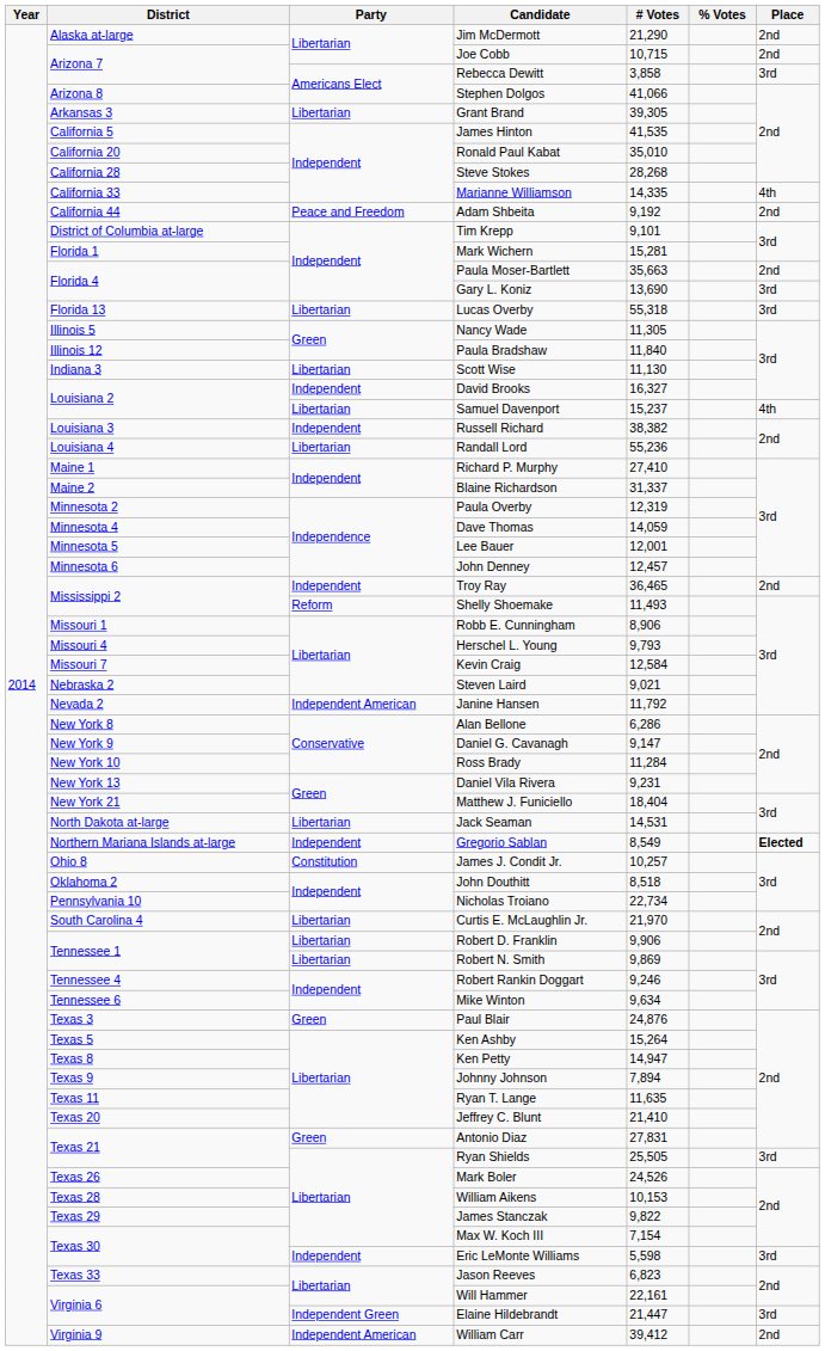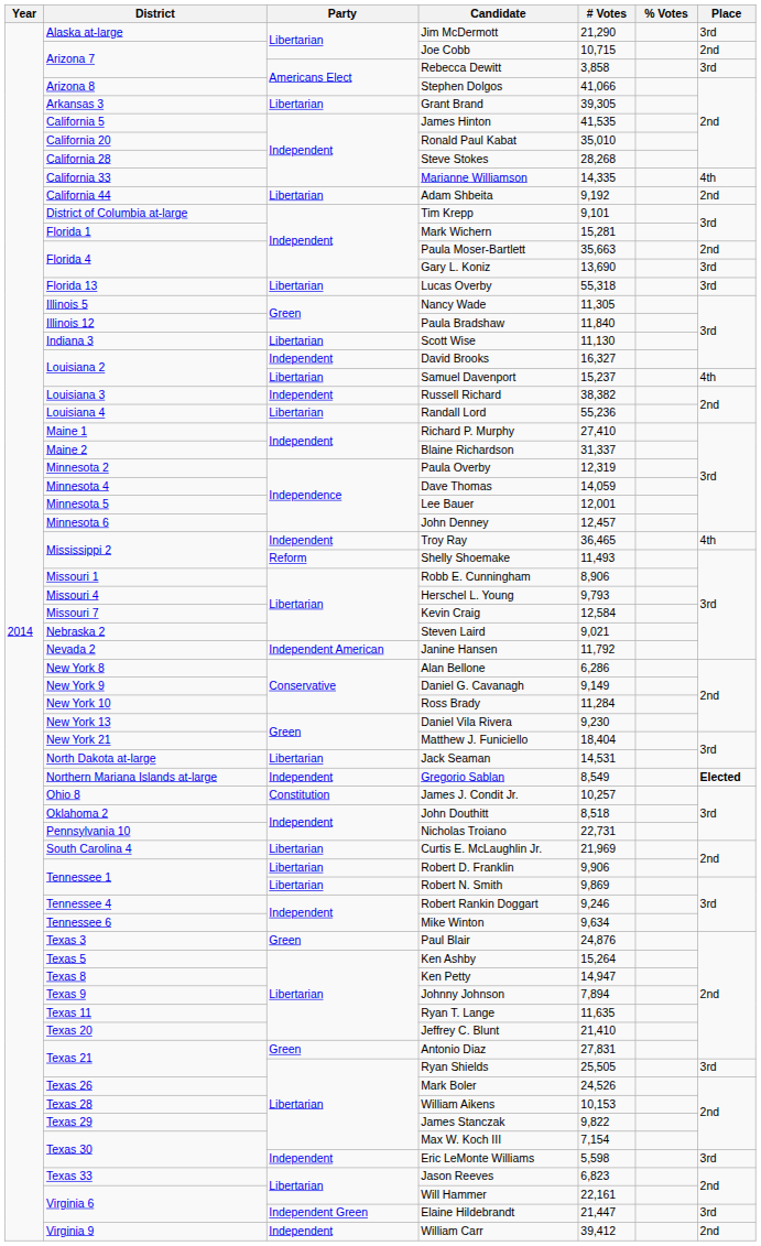 <table class="wikitable sortable collapsible collapsed sortable" style="width:1050px">
 <tr>
 <th>Year</th>
 <th>District</th>
 <th>Party</th>
 <th>Candidate</th>
 <th># Votes</th>
 <th>% Votes</th>
 <th>Place</th>
 </tr>
 <tr>
 <td rowspan=67><a href='#'>2014</a></td>
 <td><a href='#'>Alaska at-large</a></td>
 <td rowspan=2><a href='#'>Libertarian</a></td>
 <td>Jim McDermott</td>
 <td>21,290</td>
 <td></td>
-<td>2nd</td>
+<td>3rd</td>
 </tr>
 <tr>
 <td rowspan=2><a href='#'>Arizona 7</a></td>
 <td>Joe Cobb</td>
 <td>10,715</td>
 <td></td>
 <td>2nd</td>
 </tr>
 <tr>
 <td rowspan=2><a href='#'>Americans Elect</a></td>
 <td>Rebecca Dewitt</td>
 <td>3,858</td>
 <td></td>
 <td>3rd</td>
 </tr>
 <tr>
 <td><a href='#'>Arizona 8</a></td>
 <td>Stephen Dolgos</td>
 <td>41,066</td>
 <td></td>
 <td rowspan=5>2nd</td>
 </tr>
 <tr>
 <td><a href='#'>Arkansas 3</a></td>
 <td><a href='#'>Libertarian</a></td>
 <td>Grant Brand</td>
 <td>39,305</td>
 <td></td>
 </tr>
 <tr>
 <td><a href='#'>California 5</a></td>
 <td rowspan=4><a href='#'>Independent</a></td>
 <td>James Hinton</td>
 <td>41,535</td>
 <td></td>
 </tr>
 <tr>
 <td><a href='#'>California 20</a></td>
 <td>Ronald Paul Kabat</td>
 <td>35,010</td>
 <td></td>
 </tr>
 <tr>
 <td><a href='#'>California 28</a></td>
 <td>Steve Stokes</td>
 <td>28,268</td>
 <td></td>
 </tr>
 <tr>
 <td><a href='#'>California 33</a></td>
 <td><a href='#'>Marianne Williamson</a></td>
 <td>14,335</td>
 <td></td>
 <td>4th</td>
 </tr>
 <tr>
 <td><a href='#'>California 44</a></td>
-<td><a href='#'>Peace and Freedom</a></td>
+<td><a href='#'>Libertarian</a></td>
 <td>Adam Shbeita</td>
 <td>9,192</td>
 <td></td>
 <td>2nd</td>
 </tr>
 <tr>
 <td><a href='#'>District of Columbia at-large</a></td>
 <td rowspan=4><a href='#'>Independent</a></td>
 <td>Tim Krepp</td>
 <td>9,101</td>
 <td></td>
 <td rowspan=2>3rd</td>
 </tr>
 <tr>
 <td><a href='#'>Florida 1</a></td>
 <td>Mark Wichern</td>
 <td>15,281</td>
 <td></td>
 </tr>
 <tr>
 <td rowspan=2><a href='#'>Florida 4</a></td>
 <td>Paula Moser-Bartlett</td>
 <td>35,663</td>
 <td></td>
 <td>2nd</td>
 </tr>
 <tr>
 <td>Gary L. Koniz</td>
 <td>13,690</td>
 <td></td>
 <td>3rd</td>
 </tr>
 <tr>
 <td><a href='#'>Florida 13</a></td>
 <td><a href='#'>Libertarian</a></td>
 <td>Lucas Overby</td>
 <td>55,318</td>
 <td></td>
 <td>3rd</td>
 </tr>
 <tr>
 <td><a href='#'>Illinois 5</a></td>
 <td rowspan=2><a href='#'>Green</a></td>
 <td>Nancy Wade</td>
 <td>11,305</td>
 <td></td>
 <td rowspan=4>3rd</td>
 </tr>
 <tr>
 <td><a href='#'>Illinois 12</a></td>
 <td>Paula Bradshaw</td>
 <td>11,840</td>
 <td></td>
 </tr>
 <tr>
 <td><a href='#'>Indiana 3</a></td>
 <td><a href='#'>Libertarian</a></td>
 <td>Scott Wise</td>
 <td>11,130</td>
 <td></td>
 </tr>
 <tr>
 <td rowspan=2><a href='#'>Louisiana 2</a></td>
 <td><a href='#'>Independent</a></td>
 <td>David Brooks</td>
 <td>16,327</td>
 <td></td>
 </tr>
 <tr>
 <td><a href='#'>Libertarian</a></td>
 <td>Samuel Davenport</td>
 <td>15,237</td>
 <td></td>
 <td>4th</td>
 </tr>
 <tr>
 <td><a href='#'>Louisiana 3</a></td>
 <td><a href='#'>Independent</a></td>
 <td>Russell Richard</td>
 <td>38,382</td>
 <td></td>
 <td rowspan=2>2nd</td>
 </tr>
 <tr>
 <td><a href='#'>Louisiana 4</a></td>
 <td><a href='#'>Libertarian</a></td>
 <td>Randall Lord</td>
 <td>55,236</td>
 <td></td>
 </tr>
 <tr>
 <td><a href='#'>Maine 1</a></td>
 <td rowspan=2><a href='#'>Independent</a></td>
 <td>Richard P. Murphy</td>
 <td>27,410</td>
 <td></td>
 <td rowspan=6>3rd</td>
 </tr>
 <tr>
 <td><a href='#'>Maine 2</a></td>
 <td>Blaine Richardson</td>
 <td>31,337</td>
 <td></td>
 </tr>
 <tr>
 <td><a href='#'>Minnesota 2</a></td>
 <td rowspan=4><a href='#'>Independence</a></td>
 <td>Paula Overby</td>
 <td>12,319</td>
 <td></td>
 </tr>
 <tr>
 <td><a href='#'>Minnesota 4</a></td>
 <td>Dave Thomas</td>
 <td>14,059</td>
 <td></td>
 </tr>
 <tr>
 <td><a href='#'>Minnesota 5</a></td>
 <td>Lee Bauer</td>
 <td>12,001</td>
 <td></td>
 </tr>
 <tr>
 <td><a href='#'>Minnesota 6</a></td>
 <td>John Denney</td>
 <td>12,457</td>
 <td></td>
 </tr>
 <tr>
 <td rowspan=2><a href='#'>Mississippi 2</a></td>
 <td><a href='#'>Independent</a></td>
 <td>Troy Ray</td>
 <td>36,465</td>
 <td></td>
-<td>2nd</td>
+<td>4th</td>
 </tr>
 <tr>
 <td><a href='#'>Reform</a></td>
 <td>Shelly Shoemake</td>
 <td>11,493</td>
 <td></td>
 <td rowspan=6>3rd</td>
 </tr>
 <tr>
 <td><a href='#'>Missouri 1</a></td>
 <td rowspan=4><a href='#'>Libertarian</a></td>
 <td>Robb E. Cunningham</td>
 <td>8,906</td>
 <td></td>
 </tr>
 <tr>
 <td><a href='#'>Missouri 4</a></td>
 <td>Herschel L. Young</td>
 <td>9,793</td>
 <td></td>
 </tr>
 <tr>
 <td><a href='#'>Missouri 7</a></td>
 <td>Kevin Craig</td>
 <td>12,584</td>
 <td></td>
 </tr>
 <tr>
 <td><a href='#'>Nebraska 2</a></td>
 <td>Steven Laird</td>
 <td>9,021</td>
 <td></td>
 </tr>
 <tr>
 <td><a href='#'>Nevada 2</a></td>
 <td><a href='#'>Independent American</a></td>
 <td>Janine Hansen</td>
 <td>11,792</td>
 <td></td>
 </tr>
 <tr>
 <td><a href='#'>New York 8</a></td>
 <td rowspan=3><a href='#'>Conservative</a></td>
 <td>Alan Bellone</td>
 <td>6,286</td>
 <td></td>
 <td rowspan=4>2nd</td>
 </tr>
 <tr>
 <td><a href='#'>New York 9</a></td>
 <td>Daniel G. Cavanagh</td>
-<td>9,147</td>
+<td>9,149</td>
 <td></td>
 </tr>
 <tr>
 <td><a href='#'>New York 10</a></td>
 <td>Ross Brady</td>
 <td>11,284</td>
 <td></td>
 </tr>
 <tr>
 <td><a href='#'>New York 13</a></td>
 <td rowspan=2><a href='#'>Green</a></td>
 <td>Daniel Vila Rivera</td>
-<td>9,231</td>
+<td>9,230</td>
 <td></td>
 </tr>
 <tr>
 <td><a href='#'>New York 21</a></td>
 <td>Matthew J. Funiciello</td>
 <td>18,404</td>
 <td></td>
 <td rowspan=2>3rd</td>
 </tr>
 <tr>
 <td><a href='#'>North Dakota at-large</a></td>
 <td><a href='#'>Libertarian</a></td>
 <td>Jack Seaman</td>
 <td>14,531</td>
 <td></td>
 </tr>
 <tr>
 <td><a href='#'>Northern Mariana Islands at-large</a></td>
 <td><a href='#'>Independent</a></td>
 <td><a href='#'>Gregorio Sablan</a></td>
 <td>8,549</td>
 <td></td>
 <td><strong>Elected</strong></td>
 </tr>
 <tr>
 <td><a href='#'>Ohio 8</a></td>
 <td><a href='#'>Constitution</a></td>
 <td>James J. Condit Jr.</td>
 <td>10,257</td>
 <td></td>
 <td rowspan=3>3rd</td>
 </tr>
 <tr>
 <td><a href='#'>Oklahoma 2</a></td>
 <td rowspan=2><a href='#'>Independent</a></td>
 <td>John Douthitt</td>
 <td>8,518</td>
 <td></td>
 </tr>
 <tr>
 <td><a href='#'>Pennsylvania 10</a></td>
 <td>Nicholas Troiano</td>
-<td>22,734</td>
+<td>22,731</td>
 <td></td>
 </tr>
 <tr>
 <td><a href='#'>South Carolina 4</a></td>
 <td><a href='#'>Libertarian</a></td>
 <td>Curtis E. McLaughlin Jr.</td>
-<td>21,970</td>
+<td>21,969</td>
 <td></td>
 <td rowspan=2>2nd</td>
 </tr>
 <tr>
 <td rowspan=2><a href='#'>Tennessee 1</a></td>
 <td><a href='#'>Libertarian</a></td>
 <td>Robert D. Franklin</td>
 <td>9,906</td>
 <td></td>
 </tr>
 <tr>
 <td><a href='#'>Libertarian</a></td>
 <td>Robert N. Smith</td>
 <td>9,869</td>
 <td></td>
 <td rowspan=3>3rd</td>
 </tr>
 <tr>
 <td><a href='#'>Tennessee 4</a></td>
 <td rowspan=2><a href='#'>Independent</a></td>
 <td>Robert Rankin Doggart</td>
 <td>9,246</td>
 <td></td>
 </tr>
 <tr>
 <td><a href='#'>Tennessee 6</a></td>
 <td>Mike Winton</td>
 <td>9,634</td>
 <td></td>
 </tr>
 <tr>
 <td><a href='#'>Texas 3</a></td>
 <td><a href='#'>Green</a></td>
 <td>Paul Blair</td>
 <td>24,876</td>
 <td></td>
 <td rowspan=7>2nd</td>
 </tr>
 <tr>
 <td><a href='#'>Texas 5</a></td>
 <td rowspan=5><a href='#'>Libertarian</a></td>
 <td>Ken Ashby</td>
 <td>15,264</td>
 <td></td>
 </tr>
 <tr>
 <td><a href='#'>Texas 8</a></td>
 <td>Ken Petty</td>
 <td>14,947</td>
 <td></td>
 </tr>
 <tr>
 <td><a href='#'>Texas 9</a></td>
 <td>Johnny Johnson</td>
 <td>7,894</td>
 <td></td>
 </tr>
 <tr>
 <td><a href='#'>Texas 11</a></td>
 <td>Ryan T. Lange</td>
 <td>11,635</td>
 <td></td>
 </tr>
 <tr>
 <td><a href='#'>Texas 20</a></td>
 <td>Jeffrey C. Blunt</td>
 <td>21,410</td>
 <td></td>
 </tr>
 <tr>
 <td rowspan=2><a href='#'>Texas 21</a></td>
 <td><a href='#'>Green</a></td>
 <td>Antonio Diaz</td>
 <td>27,831</td>
 <td></td>
 </tr>
 <tr>
 <td rowspan=5><a href='#'>Libertarian</a></td>
 <td>Ryan Shields</td>
 <td>25,505</td>
 <td></td>
 <td>3rd</td>
 </tr>
 <tr>
 <td><a href='#'>Texas 26</a></td>
 <td>Mark Boler</td>
 <td>24,526</td>
 <td></td>
 <td rowspan=4>2nd</td>
 </tr>
 <tr>
 <td><a href='#'>Texas 28</a></td>
 <td>William Aikens</td>
 <td>10,153</td>
 <td></td>
 </tr>
 <tr>
 <td><a href='#'>Texas 29</a></td>
 <td>James Stanczak</td>
 <td>9,822</td>
 <td></td>
 </tr>
 <tr>
 <td rowspan=2><a href='#'>Texas 30</a></td>
 <td>Max W. Koch III</td>
 <td>7,154</td>
 <td></td>
 </tr>
 <tr>
 <td><a href='#'>Independent</a></td>
 <td>Eric LeMonte Williams</td>
 <td>5,598</td>
 <td></td>
 <td>3rd</td>
 </tr>
 <tr>
 <td><a href='#'>Texas 33</a></td>
 <td rowspan=2><a href='#'>Libertarian</a></td>
 <td>Jason Reeves</td>
 <td>6,823</td>
 <td></td>
 <td rowspan=2>2nd</td>
 </tr>
 <tr>
 <td rowspan=2><a href='#'>Virginia 6</a></td>
 <td>Will Hammer</td>
 <td>22,161</td>
 <td></td>
 </tr>
 <tr>
 <td><a href='#'>Independent Green</a></td>
 <td>Elaine Hildebrandt</td>
 <td>21,447</td>
 <td></td>
 <td>3rd</td>
 </tr>
 <tr>
 <td><a href='#'>Virginia 9</a></td>
-<td><a href='#'>Independent American</a></td>
+<td><a href='#'>Independent</a></td>
 <td>William Carr</td>
 <td>39,412</td>
 <td></td>
 <td>2nd</td>
 </tr>
 </table>
